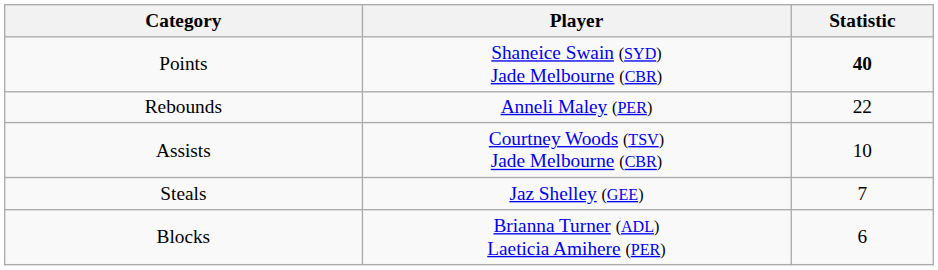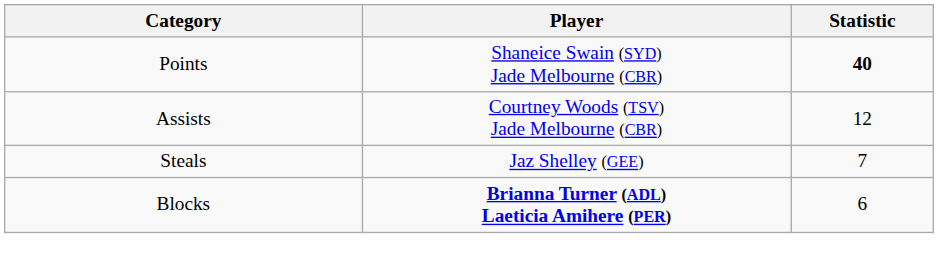 <table class="wikitable" style="width: 35%; text-align:center; font-size:90%">
 <tr>
 <th width=25%>Category</th>
 <th width=30%>Player</th>
 <th width=10%>Statistic</th>
 </tr>
 <tr>
 <td>Points</td>
 <td><a href='#'>Shaneice Swain</a> <small>(<a href='#'>SYD</a>)</small> <br> <a href='#'>Jade Melbourne</a> <small>(<a href='#'>CBR</a>)</small></td>
 <td><strong>40</strong></td>
 </tr>
 <tr>
-<td>Rebounds</td>
-<td><a href='#'>Anneli Maley</a> <small>(<a href='#'>PER</a>)</small></td>
-<td>22</td>
-</tr>
-<tr>
 <td>Assists</td>
 <td><a href='#'>Courtney Woods</a> <small>(<a href='#'>TSV</a>)</small> <br> <a href='#'>Jade Melbourne</a> <small>(<a href='#'>CBR</a>)</small></td>
-<td>10</td>
+<td>12</td>
 </tr>
 <tr>
 <td>Steals</td>
 <td><a href='#'>Jaz Shelley</a> <small>(<a href='#'>GEE</a>)</small></td>
 <td>7</td>
 </tr>
 <tr>
 <td>Blocks</td>
-<td><a href='#'>Brianna Turner</a> <small>(<a href='#'>ADL</a>)</small> <br> <a href='#'>Laeticia Amihere</a> <small>(<a href='#'>PER</a>)</small></td>
+<td><strong><a href='#'>Brianna Turner</a> <small>(<a href='#'>ADL</a>)</small> <br> <a href='#'>Laeticia Amihere</a> <small>(<a href='#'>PER</a>)</small></strong></td>
 <td>6</td>
 </tr>
 </table>
